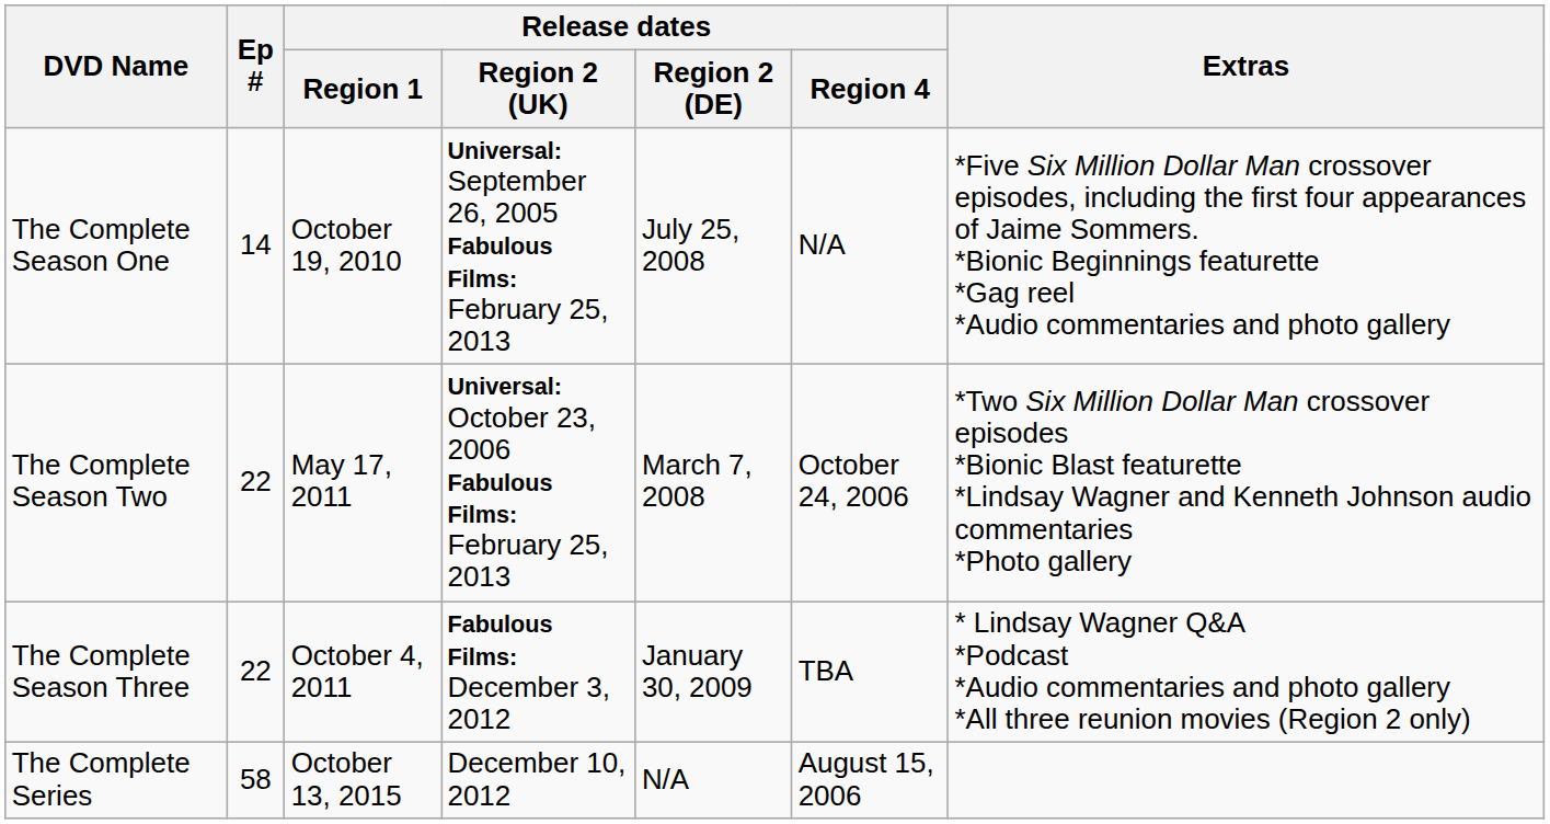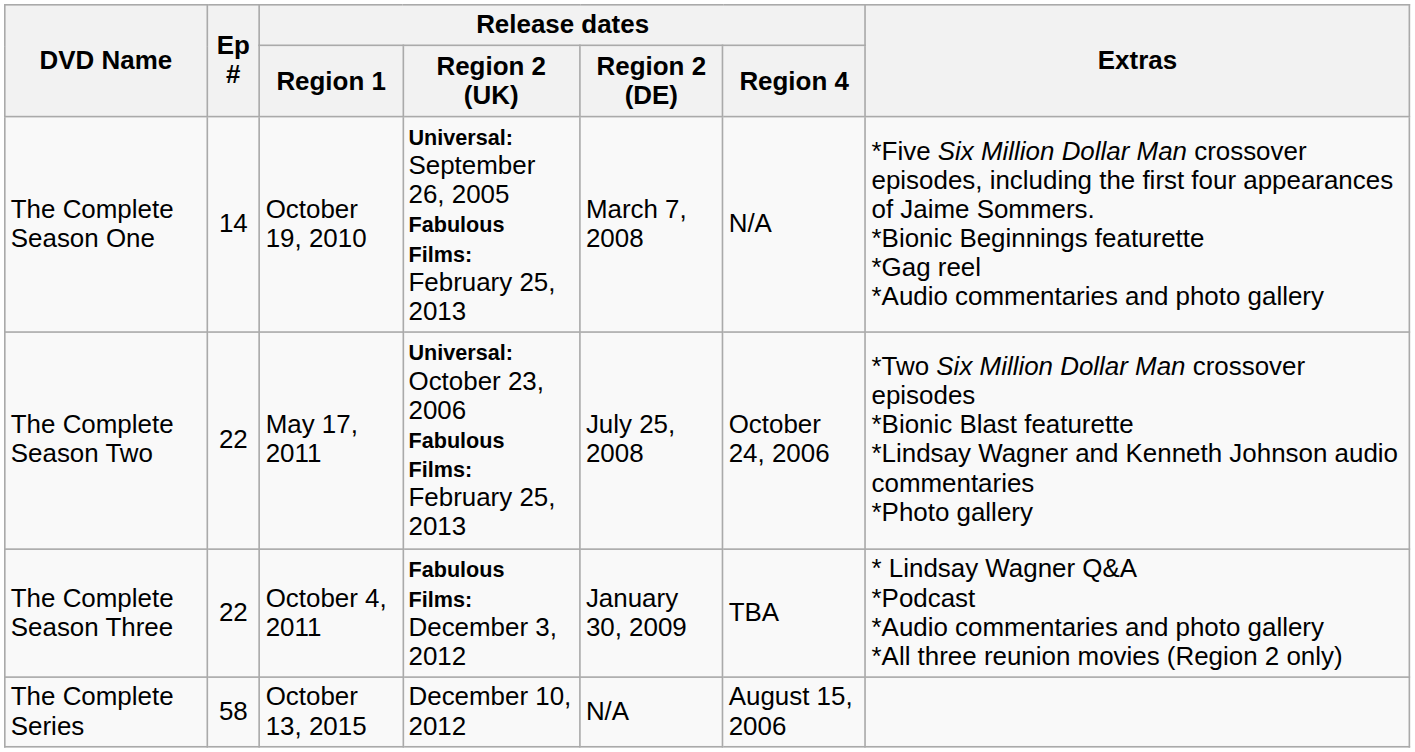 <table class="wikitable">
 <tr>
 <th rowspan="2">DVD Name</th>
 <th rowspan="2">Ep #</th>
 <th colspan="4">Release dates</th>
 <th rowspan="2">Extras</th>
 </tr>
 <tr>
 <th>Region 1</th>
 <th>Region 2 (UK)</th>
 <th>Region 2 (DE)</th>
 <th>Region 4</th>
 </tr>
 <tr>
 <td>The Complete Season One</td>
 <td style="text-align:center;">14</td>
 <td>October 19, 2010</td>
 <td><strong><small>Universal:</small></strong><br>September 26, 2005<br><strong><small>Fabulous Films:</small></strong><br>February 25, 2013</td>
-<td>July 25, 2008</td>
+<td>March 7, 2008</td>
 <td>N/A</td>
 <td>*Five <em>Six Million Dollar Man</em> crossover episodes, including the first four appearances of Jaime Sommers.<br>*Bionic Beginnings featurette<br>*Gag reel<br>*Audio commentaries and photo gallery</td>
 </tr>
 <tr>
 <td>The Complete Season Two</td>
 <td style="text-align:center;">22</td>
 <td>May 17, 2011</td>
 <td><strong><small>Universal:</small></strong><br>October 23, 2006<br><strong><small>Fabulous Films:</small></strong><br>February 25, 2013</td>
-<td>March 7, 2008</td>
+<td>July 25, 2008</td>
 <td>October 24, 2006</td>
 <td>*Two <em>Six Million Dollar Man</em> crossover episodes<br>*Bionic Blast featurette<br>*Lindsay Wagner and Kenneth Johnson audio commentaries<br>*Photo gallery</td>
 </tr>
 <tr>
 <td>The Complete Season Three</td>
 <td style="text-align:center;">22</td>
 <td>October 4, 2011</td>
 <td><strong><small>Fabulous Films:</small></strong><br>December 3, 2012</td>
 <td>January 30, 2009</td>
 <td>TBA</td>
 <td>* Lindsay Wagner Q&A<br>*Podcast<br>*Audio commentaries and photo gallery<br>*All three reunion movies (Region 2 only)</td>
 </tr>
 <tr>
 <td>The Complete Series</td>
 <td style="text-align:center;">58</td>
 <td>October 13, 2015</td>
 <td>December 10, 2012</td>
 <td>N/A</td>
 <td>August 15, 2006</td>
 <td></td>
 </tr>
 </table>
